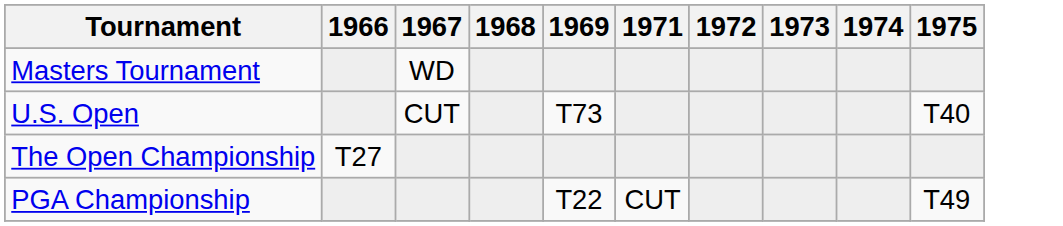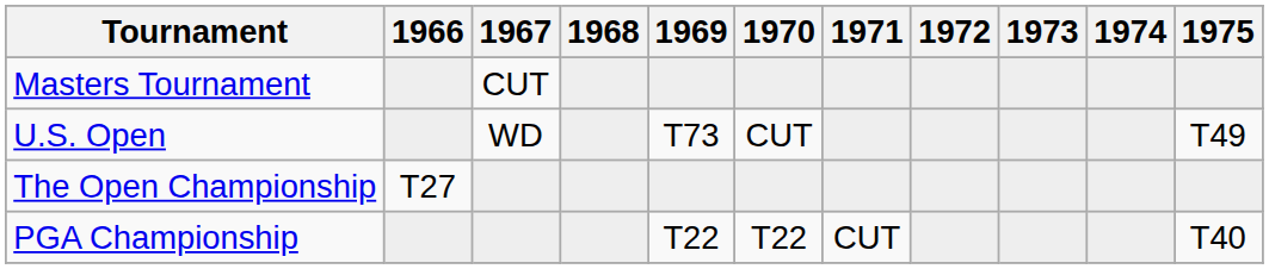 <table class="wikitable" style="font-size:95%;text-align:center;">
 <tr>
 <th>Tournament</th>
 <th>1966</th>
 <th>1967</th>
 <th>1968</th>
 <th>1969</th>
+<th>1970</th>
 <th>1971</th>
 <th>1972</th>
 <th>1973</th>
 <th>1974</th>
 <th>1975</th>
 </tr>
 <tr>
 <td align=left><a href='#'>Masters Tournament</a></td>
 <td style="background:#eeeeee;"></td>
-<td>WD</td>
+<td>CUT</td>
+<td style="background:#eeeeee;"></td>
 <td style="background:#eeeeee;"></td>
 <td style="background:#eeeeee;"></td>
 <td style="background:#eeeeee;"></td>
 <td style="background:#eeeeee;"></td>
 <td style="background:#eeeeee;"></td>
 <td style="background:#eeeeee;"></td>
 <td style="background:#eeeeee;"></td>
 </tr>
 <tr>
 <td align=left><a href='#'>U.S. Open</a></td>
 <td style="background:#eeeeee;"></td>
-<td>CUT</td>
+<td>WD</td>
 <td style="background:#eeeeee;"></td>
 <td>T73</td>
+<td>CUT</td>
 <td style="background:#eeeeee;"></td>
 <td style="background:#eeeeee;"></td>
 <td style="background:#eeeeee;"></td>
 <td style="background:#eeeeee;"></td>
-<td>T40</td>
+<td>T49</td>
 </tr>
 <tr>
 <td align=left><a href='#'>The Open Championship</a></td>
 <td>T27</td>
+<td style="background:#eeeeee;"></td>
 <td style="background:#eeeeee;"></td>
 <td style="background:#eeeeee;"></td>
 <td style="background:#eeeeee;"></td>
 <td style="background:#eeeeee;"></td>
 <td style="background:#eeeeee;"></td>
 <td style="background:#eeeeee;"></td>
 <td style="background:#eeeeee;"></td>
 <td style="background:#eeeeee;"></td>
 </tr>
 <tr>
 <td align=left><a href='#'>PGA Championship</a></td>
 <td style="background:#eeeeee;"></td>
 <td style="background:#eeeeee;"></td>
 <td style="background:#eeeeee;"></td>
 <td>T22</td>
+<td>T22</td>
 <td>CUT</td>
 <td style="background:#eeeeee;"></td>
 <td style="background:#eeeeee;"></td>
 <td style="background:#eeeeee;"></td>
-<td>T49</td>
+<td>T40</td>
 </tr>
 </table>
